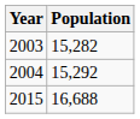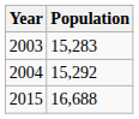 <table class="wikitable">
 <tr>
 <th>Year</th>
 <th>Population</th>
 </tr>
 <tr>
 <td>2003</td>
-<td>15,282</td>
+<td>15,283</td>
 </tr>
 <tr>
 <td>2004</td>
 <td>15,292</td>
 </tr>
 <tr>
 <td>2015</td>
 <td>16,688</td>
 </tr>
 </table>
